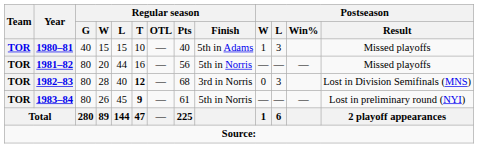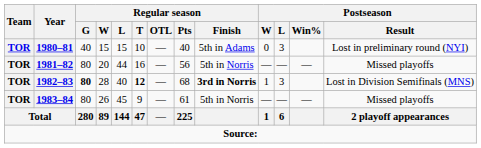 <table class="wikitable" style="font-size:95%; text-align:center;">
 <tr>
 <th rowspan="2">Team</th>
 <th rowspan="2">Year</th>
 <th colspan="7">Regular season</th>
 <th colspan="4">Postseason</th>
 </tr>
 <tr>
 <th>G</th>
 <th>W</th>
 <th>L</th>
 <th>T</th>
 <th>OTL</th>
 <th>Pts</th>
 <th>Finish</th>
 <th>W</th>
 <th>L</th>
 <th>Win%</th>
 <th>Result</th>
 </tr>
 <tr>
 <th><a href='#'>TOR</a></th>
 <th><a href='#'>1980–81</a></th>
 <td>40</td>
 <td>15</td>
 <td>15</td>
 <td>10</td>
 <td>—</td>
 <td>40</td>
 <td>5th in <a href='#'>Adams</a></td>
-<td>1</td>
+<td>0</td>
 <td>3</td>
 <td></td>
-<td>Missed playoffs</td>
+<td>Lost in preliminary round (<a href='#'>NYI</a>)</td>
 </tr>
 <tr>
 <th>TOR</th>
 <th><a href='#'>1981–82</a></th>
 <td>80</td>
 <td>20</td>
 <td>44</td>
 <td>16</td>
 <td>—</td>
 <td>56</td>
 <td>5th in <a href='#'>Norris</a></td>
 <td>—</td>
 <td>—</td>
 <td>—</td>
 <td>Missed playoffs</td>
 </tr>
 <tr>
 <th>TOR</th>
 <th><a href='#'>1982–83</a></th>
-<td>80</td>
+<td><strong>80</strong></td>
 <td>28</td>
 <td>40</td>
 <td><strong>12</strong></td>
 <td>—</td>
 <td>68</td>
-<td>3rd in Norris</td>
-<td>0</td>
+<td><strong>3rd in Norris</strong></td>
+<td>1</td>
 <td>3</td>
 <td></td>
 <td>Lost in Division Semifinals (<a href='#'>MNS</a>)</td>
 </tr>
 <tr>
 <th>TOR</th>
 <th><a href='#'>1983–84</a></th>
 <td>80</td>
 <td>26</td>
 <td>45</td>
-<td><strong>9</strong></td>
+<td>9</td>
 <td>—</td>
 <td>61</td>
 <td>5th in Norris</td>
 <td>—</td>
 <td>—</td>
 <td>—</td>
-<td>Lost in preliminary round (<a href='#'>NYI</a>)</td>
+<td>Missed playoffs</td>
 </tr>
 <tr>
 <th colspan="2">Total</th>
 <th>280</th>
 <th>89</th>
 <th>144</th>
 <th>47</th>
 <th>—</th>
 <th>225</th>
 <th> </th>
 <th>1</th>
 <th>6</th>
 <th></th>
 <th>2 playoff appearances</th>
 </tr>
 <tr>
 <td colspan="13" style="text-align: center;"><strong>Source:</strong></td>
 </tr>
 </table>
